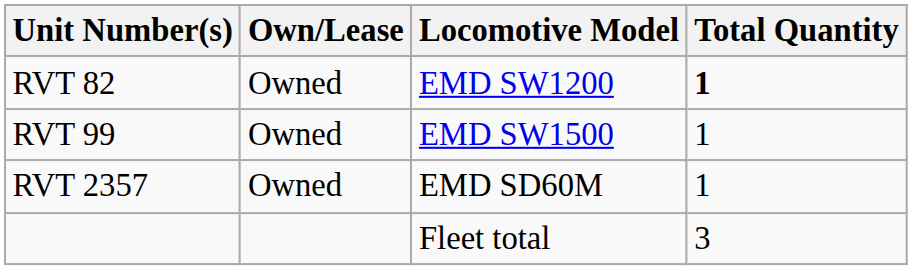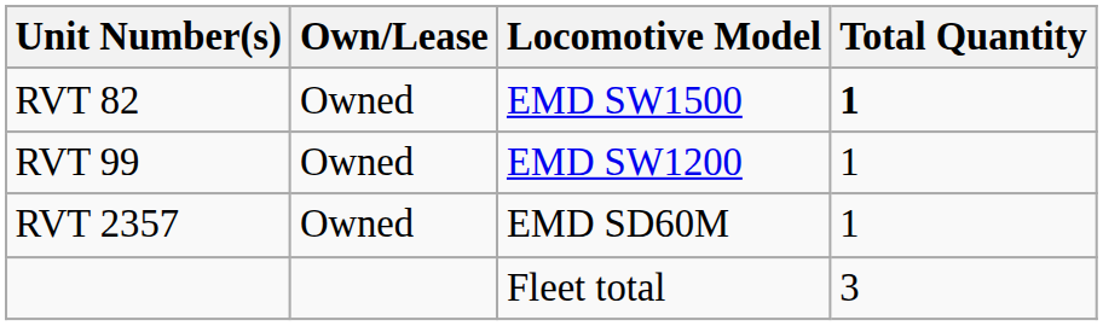 <table class="wikitable">
 <tr>
 <th>Unit Number(s)</th>
 <th>Own/Lease</th>
 <th>Locomotive Model</th>
 <th>Total Quantity</th>
 </tr>
 <tr>
 <td>RVT 82</td>
 <td>Owned</td>
-<td><a href='#'>EMD SW1200</a></td>
+<td><a href='#'>EMD SW1500</a></td>
 <td><strong>1</strong></td>
 </tr>
 <tr>
 <td>RVT 99</td>
 <td>Owned</td>
-<td><a href='#'>EMD SW1500</a></td>
+<td><a href='#'>EMD SW1200</a></td>
 <td>1</td>
 </tr>
 <tr>
 <td>RVT 2357</td>
 <td>Owned</td>
 <td>EMD SD60M</td>
 <td>1</td>
 </tr>
 <tr>
 <td></td>
 <td></td>
 <td>Fleet total</td>
 <td>3</td>
 </tr>
 </table>
